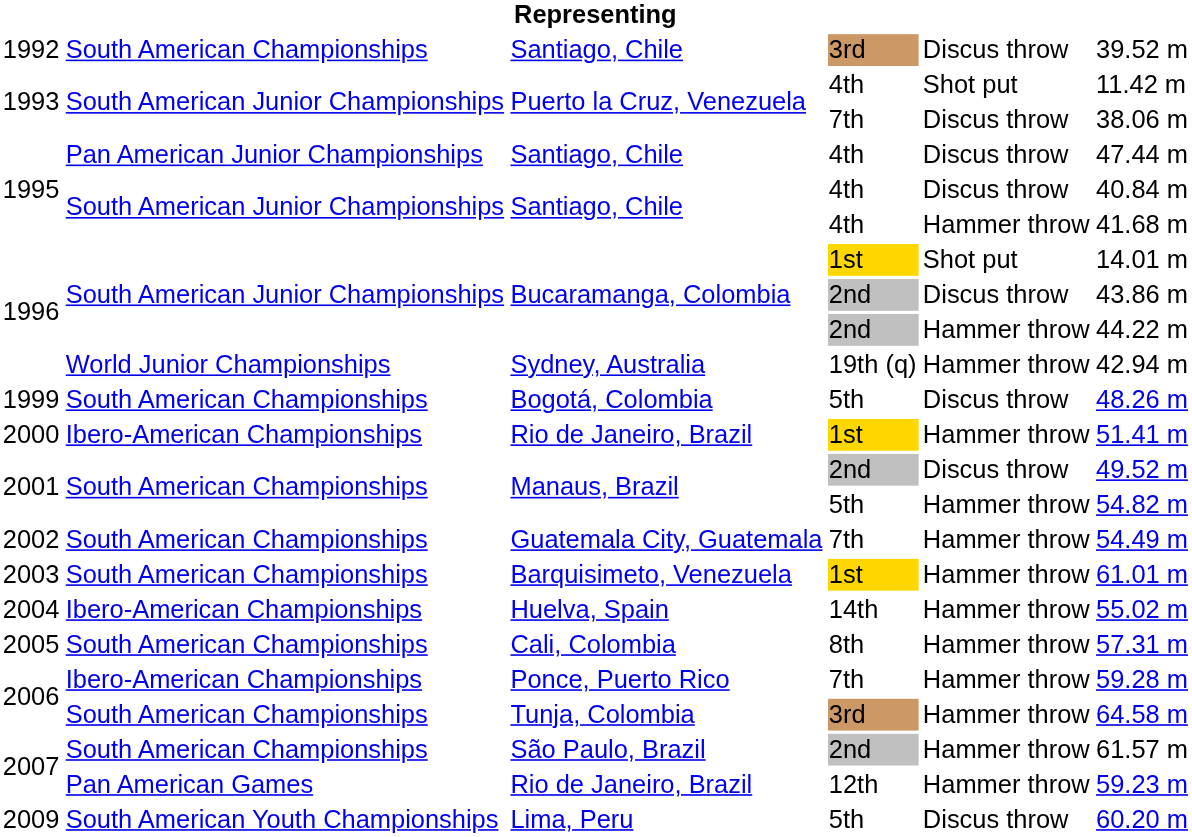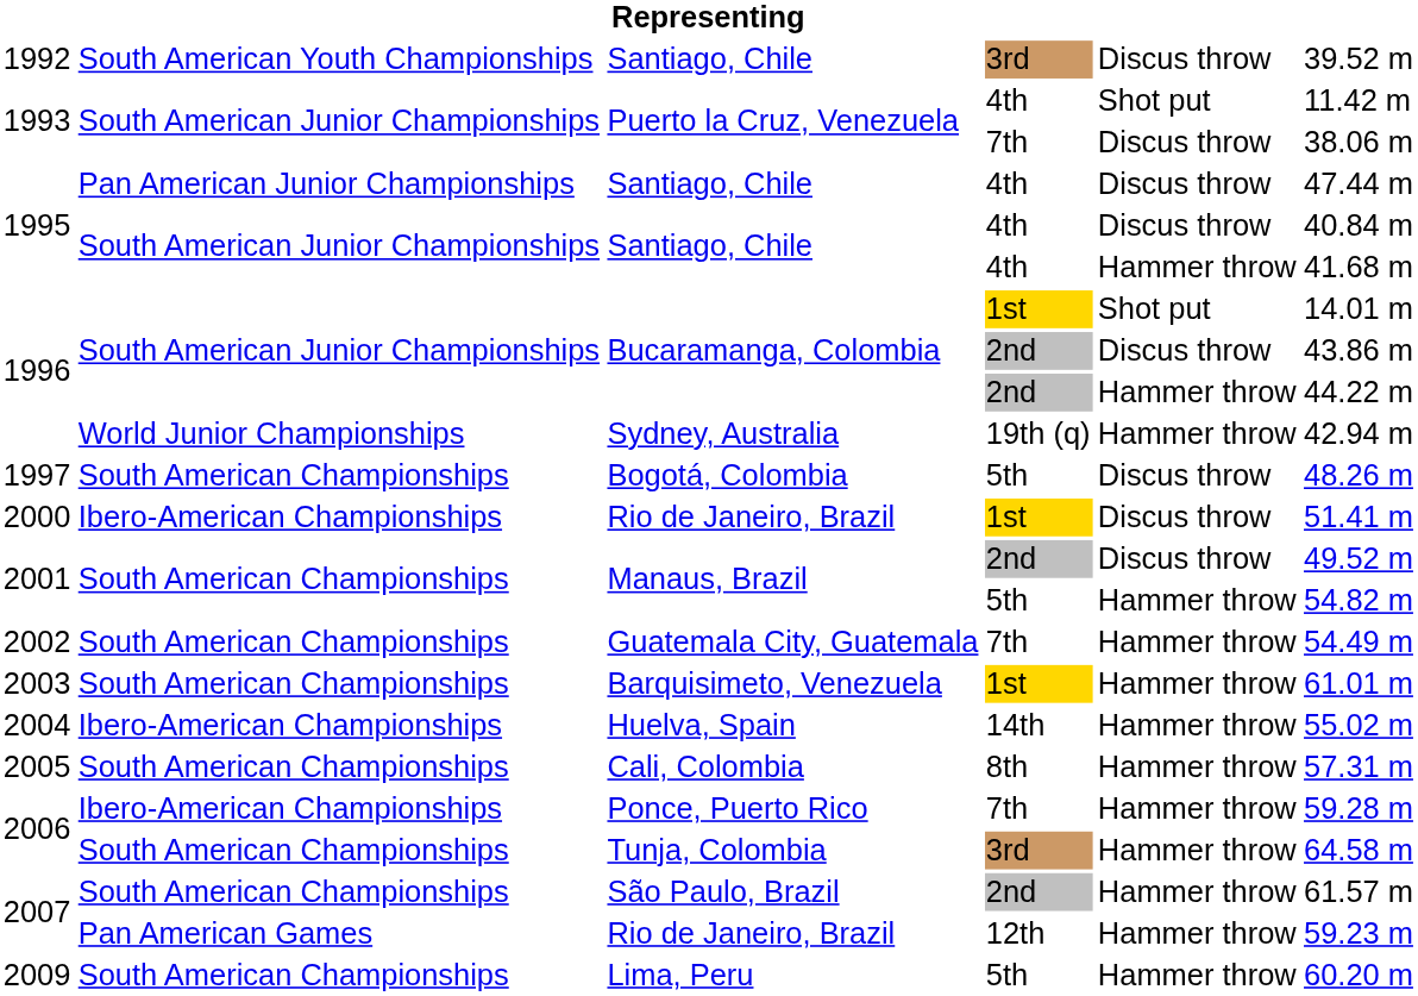 <table>
 <tr>
 <th colspan="6">Representing </th>
 </tr>
 <tr>
 <td>1992</td>
-<td><a href='#'>South American Championships</a></td>
+<td><a href='#'>South American Youth Championships</a></td>
 <td><a href='#'>Santiago, Chile</a></td>
 <td bgcolor=cc9966>3rd</td>
 <td>Discus throw</td>
 <td>39.52 m</td>
 </tr>
 <tr>
 <td rowspan=2>1993</td>
 <td rowspan=2><a href='#'>South American Junior Championships</a></td>
 <td rowspan=2><a href='#'>Puerto la Cruz, Venezuela</a></td>
 <td>4th</td>
 <td>Shot put</td>
 <td>11.42 m</td>
 </tr>
 <tr>
 <td>7th</td>
 <td>Discus throw</td>
 <td>38.06 m</td>
 </tr>
 <tr>
 <td rowspan=3>1995</td>
 <td><a href='#'>Pan American Junior Championships</a></td>
 <td><a href='#'>Santiago, Chile</a></td>
 <td>4th</td>
 <td>Discus throw</td>
 <td>47.44 m</td>
 </tr>
 <tr>
 <td rowspan=2><a href='#'>South American Junior Championships</a></td>
 <td rowspan=2><a href='#'>Santiago, Chile</a></td>
 <td>4th</td>
 <td>Discus throw</td>
 <td>40.84 m</td>
 </tr>
 <tr>
 <td>4th</td>
 <td>Hammer throw</td>
 <td>41.68 m</td>
 </tr>
 <tr>
 <td rowspan=4>1996</td>
 <td rowspan=3><a href='#'>South American Junior Championships</a></td>
 <td rowspan=3><a href='#'>Bucaramanga, Colombia</a></td>
 <td bgcolor=gold>1st</td>
 <td>Shot put</td>
 <td>14.01 m</td>
 </tr>
 <tr>
 <td bgcolor=silver>2nd</td>
 <td>Discus throw</td>
 <td>43.86 m</td>
 </tr>
 <tr>
 <td bgcolor=silver>2nd</td>
 <td>Hammer throw</td>
 <td>44.22 m</td>
 </tr>
 <tr>
 <td><a href='#'>World Junior Championships</a></td>
 <td><a href='#'>Sydney, Australia</a></td>
 <td>19th (q)</td>
 <td>Hammer throw</td>
 <td>42.94 m</td>
 </tr>
 <tr>
-<td>1999</td>
+<td>1997</td>
 <td><a href='#'>South American Championships</a></td>
 <td><a href='#'>Bogotá, Colombia</a></td>
 <td>5th</td>
 <td>Discus throw</td>
 <td><a href='#'>48.26 m</a></td>
 </tr>
 <tr>
 <td>2000</td>
 <td><a href='#'>Ibero-American Championships</a></td>
 <td><a href='#'>Rio de Janeiro, Brazil</a></td>
 <td bgcolor=gold>1st</td>
-<td>Hammer throw</td>
+<td>Discus throw</td>
 <td><a href='#'>51.41 m</a></td>
 </tr>
 <tr>
 <td rowspan=2>2001</td>
 <td rowspan=2><a href='#'>South American Championships</a></td>
 <td rowspan=2><a href='#'>Manaus, Brazil</a></td>
 <td bgcolor=silver>2nd</td>
 <td>Discus throw</td>
 <td><a href='#'>49.52 m</a></td>
 </tr>
 <tr>
 <td>5th</td>
 <td>Hammer throw</td>
 <td><a href='#'>54.82 m</a></td>
 </tr>
 <tr>
 <td>2002</td>
 <td><a href='#'>South American Championships</a></td>
 <td><a href='#'>Guatemala City, Guatemala</a></td>
 <td>7th</td>
 <td>Hammer throw</td>
 <td><a href='#'>54.49 m</a></td>
 </tr>
 <tr>
 <td>2003</td>
 <td><a href='#'>South American Championships</a></td>
 <td><a href='#'>Barquisimeto, Venezuela</a></td>
 <td bgcolor=gold>1st</td>
 <td>Hammer throw</td>
 <td><a href='#'>61.01 m</a></td>
 </tr>
 <tr>
 <td>2004</td>
 <td><a href='#'>Ibero-American Championships</a></td>
 <td><a href='#'>Huelva, Spain</a></td>
 <td>14th</td>
 <td>Hammer throw</td>
 <td><a href='#'>55.02 m</a></td>
 </tr>
 <tr>
 <td>2005</td>
 <td><a href='#'>South American Championships</a></td>
 <td><a href='#'>Cali, Colombia</a></td>
 <td>8th</td>
 <td>Hammer throw</td>
 <td><a href='#'>57.31 m</a></td>
 </tr>
 <tr>
 <td rowspan=2>2006</td>
 <td><a href='#'>Ibero-American Championships</a></td>
 <td><a href='#'>Ponce, Puerto Rico</a></td>
 <td>7th</td>
 <td>Hammer throw</td>
 <td><a href='#'>59.28 m</a></td>
 </tr>
 <tr>
 <td><a href='#'>South American Championships</a></td>
 <td><a href='#'>Tunja, Colombia</a></td>
 <td bgcolor=cc9966>3rd</td>
 <td>Hammer throw</td>
 <td><a href='#'>64.58 m</a></td>
 </tr>
 <tr>
 <td rowspan=2>2007</td>
 <td><a href='#'>South American Championships</a></td>
 <td><a href='#'>São Paulo, Brazil</a></td>
 <td bgcolor=silver>2nd</td>
 <td>Hammer throw</td>
 <td>61.57 m</td>
 </tr>
 <tr>
 <td><a href='#'>Pan American Games</a></td>
 <td><a href='#'>Rio de Janeiro, Brazil</a></td>
 <td>12th</td>
 <td>Hammer throw</td>
 <td><a href='#'>59.23 m</a></td>
 </tr>
 <tr>
 <td>2009</td>
-<td><a href='#'>South American Youth Championships</a></td>
+<td><a href='#'>South American Championships</a></td>
 <td><a href='#'>Lima, Peru</a></td>
 <td>5th</td>
-<td>Discus throw</td>
+<td>Hammer throw</td>
 <td><a href='#'>60.20 m</a></td>
 </tr>
 </table>
